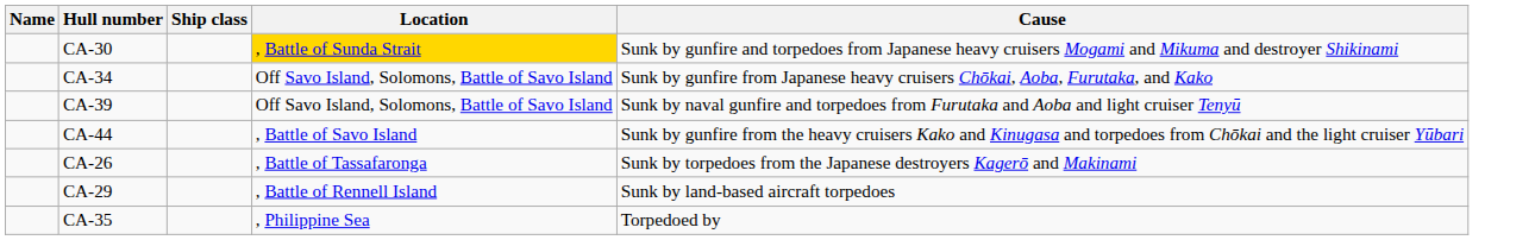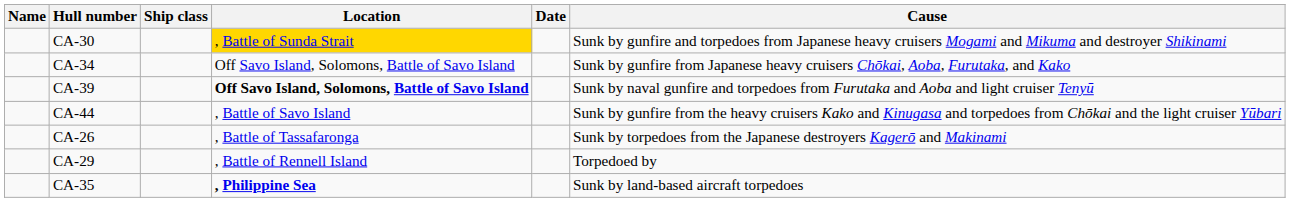 <table class="wikitable sortable">
 <tr>
 <th>Name</th>
 <th>Hull number</th>
 <th>Ship class</th>
 <th>Location</th>
+<th>Date</th>
 <th>Cause</th>
 </tr>
 <tr>
 <td></td>
 <td>CA-30</td>
 <td></td>
 <td style="background: gold;">, <a href='#'>Battle of Sunda Strait</a></td>
+<td></td>
 <td>Sunk by gunfire and torpedoes from Japanese heavy cruisers <em><a href='#'>Mogami</a></em> and <em><a href='#'>Mikuma</a></em> and destroyer <em><a href='#'>Shikinami</a></em></td>
 </tr>
 <tr>
 <td></td>
 <td>CA-34</td>
 <td></td>
 <td>Off <a href='#'>Savo Island</a>, Solomons, <a href='#'>Battle of Savo Island</a></td>
+<td></td>
 <td>Sunk by gunfire from Japanese heavy cruisers <em><a href='#'>Chōkai</a></em>, <em><a href='#'>Aoba</a></em>, <em><a href='#'>Furutaka</a></em>, and <em><a href='#'>Kako</a></em></td>
 </tr>
 <tr>
 <td></td>
 <td>CA-39</td>
 <td></td>
-<td>Off Savo Island, Solomons, <a href='#'>Battle of Savo Island</a></td>
+<td><strong>Off Savo Island, Solomons, <a href='#'>Battle of Savo Island</a></strong></td>
+<td></td>
 <td>Sunk by naval gunfire and torpedoes from <em>Furutaka</em> and <em>Aoba</em> and light cruiser <em><a href='#'>Tenyū</a></em></td>
 </tr>
 <tr>
 <td></td>
 <td>CA-44</td>
 <td></td>
 <td>, <a href='#'>Battle of Savo Island</a></td>
+<td></td>
 <td>Sunk by gunfire from the heavy cruisers <em>Kako</em> and <em><a href='#'>Kinugasa</a></em> and torpedoes from <em>Chōkai</em> and the light cruiser <em><a href='#'>Yūbari</a></em></td>
 </tr>
 <tr>
 <td></td>
 <td>CA-26</td>
 <td></td>
 <td>, <a href='#'>Battle of Tassafaronga</a></td>
+<td></td>
 <td>Sunk by torpedoes from the Japanese destroyers <em><a href='#'>Kagerō</a></em> and <em><a href='#'>Makinami</a></em></td>
 </tr>
 <tr>
 <td></td>
 <td>CA-29</td>
 <td></td>
 <td>, <a href='#'>Battle of Rennell Island</a></td>
-<td>Sunk by land-based aircraft torpedoes</td>
+<td></td>
+<td>Torpedoed by </td>
 </tr>
 <tr>
 <td></td>
 <td>CA-35</td>
 <td></td>
-<td>, <a href='#'>Philippine Sea</a></td>
-<td>Torpedoed by </td>
+<td><strong>, <a href='#'>Philippine Sea</a></strong></td>
+<td></td>
+<td>Sunk by land-based aircraft torpedoes</td>
 </tr>
 </table>
